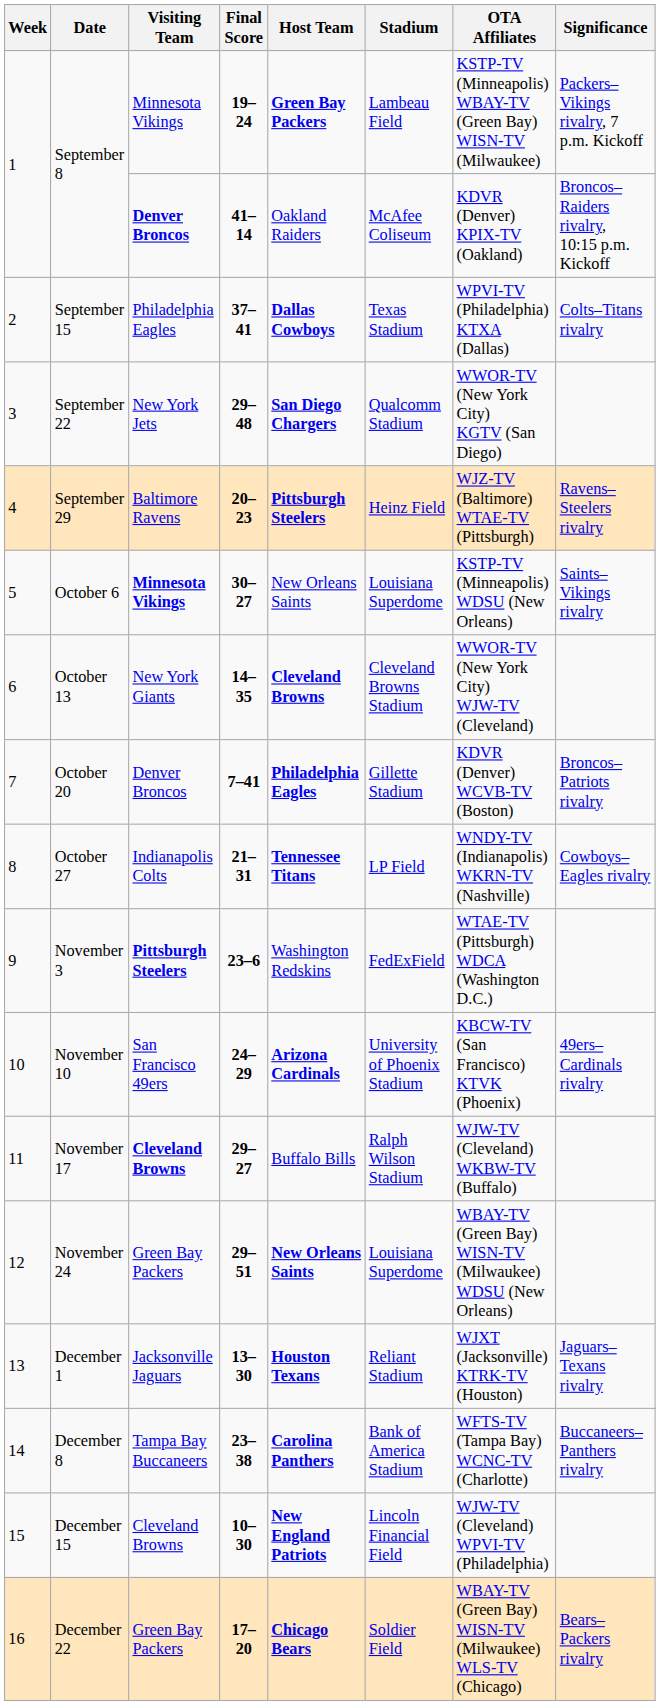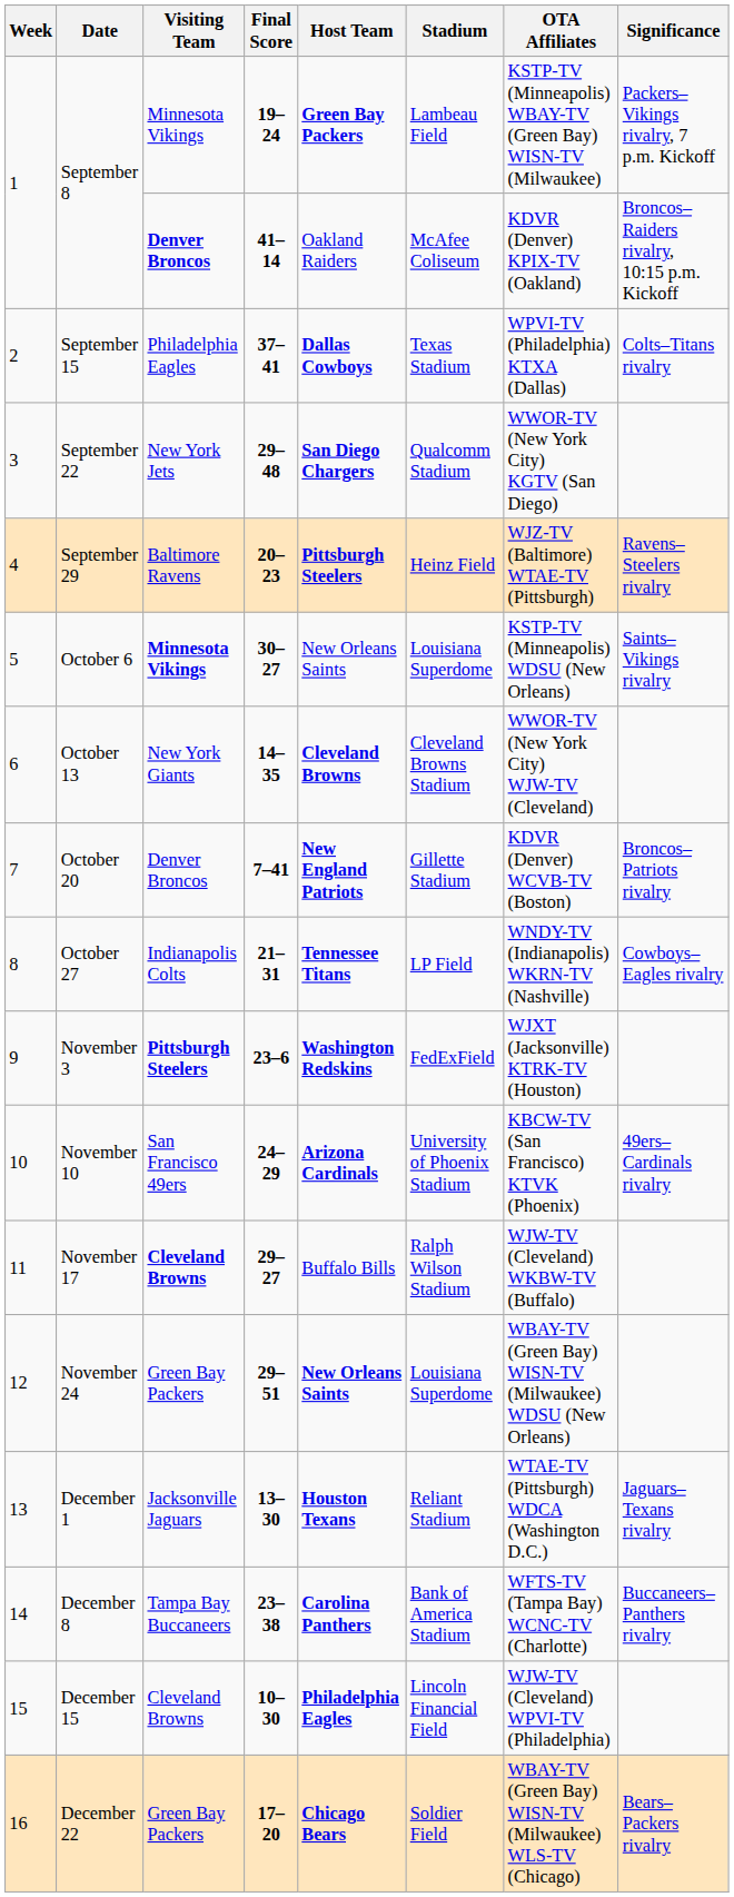 <table class="wikitable" style="font-size: 95%;">
 <tr>
 <th>Week</th>
 <th>Date</th>
 <th>Visiting Team</th>
 <th>Final Score</th>
 <th>Host Team</th>
 <th>Stadium</th>
 <th>OTA Affiliates</th>
 <th>Significance</th>
 </tr>
 <tr>
 <td rowspan="2">1</td>
 <td rowspan="2">September 8</td>
 <td><a href='#'>Minnesota Vikings</a></td>
 <td align=center><strong>19–24</strong></td>
 <td><strong><a href='#'>Green Bay Packers</a></strong></td>
 <td><a href='#'>Lambeau Field</a></td>
 <td><a href='#'>KSTP-TV</a> (Minneapolis)<br><a href='#'>WBAY-TV</a> (Green Bay)<br><a href='#'>WISN-TV</a> (Milwaukee)</td>
 <td><a href='#'>Packers–Vikings rivalry</a>, 7 p.m. Kickoff</td>
 </tr>
 <tr>
 <td><strong><a href='#'>Denver Broncos</a></strong></td>
 <td align="center"><strong>41–14</strong></td>
 <td><a href='#'>Oakland Raiders</a></td>
 <td><a href='#'>McAfee Coliseum</a></td>
 <td><a href='#'>KDVR</a> (Denver)<br><a href='#'>KPIX-TV</a> (Oakland)</td>
 <td><a href='#'>Broncos–Raiders rivalry</a>, 10:15 p.m. Kickoff</td>
 </tr>
 <tr>
 <td>2</td>
 <td>September 15</td>
 <td><a href='#'>Philadelphia Eagles</a></td>
 <td align="center"><strong>37–41</strong></td>
 <td><strong><a href='#'>Dallas Cowboys</a></strong></td>
 <td><a href='#'>Texas Stadium</a></td>
 <td><a href='#'>WPVI-TV</a> (Philadelphia)<br><a href='#'>KTXA</a> (Dallas)</td>
 <td><a href='#'>Colts–Titans rivalry</a></td>
 </tr>
 <tr>
 <td>3</td>
 <td>September 22</td>
 <td><a href='#'>New York Jets</a></td>
 <td align=center><strong>29–48</strong></td>
 <td><strong><a href='#'>San Diego Chargers</a></strong></td>
 <td><a href='#'>Qualcomm Stadium</a></td>
 <td><a href='#'>WWOR-TV</a> (New York City)<br><a href='#'>KGTV</a> (San Diego)</td>
 <td></td>
 </tr>
 <tr bgcolor=FFE6BD>
 <td>4</td>
 <td>September 29</td>
 <td><a href='#'>Baltimore Ravens</a></td>
 <td align=center><strong>20–23</strong></td>
 <td><strong><a href='#'>Pittsburgh Steelers</a></strong></td>
 <td><a href='#'>Heinz Field</a></td>
 <td><a href='#'>WJZ-TV</a> (Baltimore)<br><a href='#'>WTAE-TV</a> (Pittsburgh)</td>
 <td><a href='#'>Ravens–Steelers rivalry</a></td>
 </tr>
 <tr>
 <td>5</td>
 <td>October 6</td>
 <td><strong><a href='#'>Minnesota Vikings</a></strong></td>
 <td align=center><strong>30–27</strong></td>
 <td><a href='#'>New Orleans Saints</a></td>
 <td><a href='#'>Louisiana Superdome</a></td>
 <td><a href='#'>KSTP-TV</a> (Minneapolis)<br><a href='#'>WDSU</a> (New Orleans)</td>
 <td><a href='#'>Saints–Vikings rivalry</a></td>
 </tr>
 <tr>
 <td>6</td>
 <td>October 13</td>
 <td><a href='#'>New York Giants</a></td>
 <td align=center><strong>14–35</strong></td>
 <td><strong><a href='#'>Cleveland Browns</a></strong></td>
 <td><a href='#'>Cleveland Browns Stadium</a></td>
 <td><a href='#'>WWOR-TV</a> (New York City)<br><a href='#'>WJW-TV</a> (Cleveland)</td>
 <td></td>
 </tr>
 <tr>
 <td>7</td>
 <td>October 20</td>
 <td><a href='#'>Denver Broncos</a></td>
 <td align=center><strong>7–41</strong></td>
-<td><strong><a href='#'>Philadelphia Eagles</a></strong></td>
+<td><strong><a href='#'>New England Patriots</a></strong></td>
 <td><a href='#'>Gillette Stadium</a></td>
 <td><a href='#'>KDVR</a> (Denver)<br><a href='#'>WCVB-TV</a> (Boston)</td>
 <td><a href='#'>Broncos–Patriots rivalry</a></td>
 </tr>
 <tr>
 <td>8</td>
 <td>October 27</td>
 <td><a href='#'>Indianapolis Colts</a></td>
 <td align=center><strong>21–31</strong></td>
 <td><strong><a href='#'>Tennessee Titans</a></strong></td>
 <td><a href='#'>LP Field</a></td>
 <td><a href='#'>WNDY-TV</a> (Indianapolis)<br><a href='#'>WKRN-TV</a> (Nashville)</td>
 <td><a href='#'>Cowboys–Eagles rivalry</a></td>
 </tr>
 <tr>
 <td>9</td>
 <td>November 3</td>
 <td><strong><a href='#'>Pittsburgh Steelers</a></strong></td>
 <td align=center><strong>23–6</strong></td>
-<td><a href='#'>Washington Redskins</a></td>
+<td><strong><a href='#'>Washington Redskins</a></strong></td>
 <td><a href='#'>FedExField</a></td>
-<td><a href='#'>WTAE-TV</a> (Pittsburgh)<br><a href='#'>WDCA</a> (Washington D.C.)</td>
+<td><a href='#'>WJXT</a> (Jacksonville)<br><a href='#'>KTRK-TV</a> (Houston)</td>
 <td></td>
 </tr>
 <tr>
 <td>10</td>
 <td>November 10</td>
 <td><a href='#'>San Francisco 49ers</a></td>
 <td align=center><strong>24–29</strong></td>
 <td><strong><a href='#'>Arizona Cardinals</a></strong></td>
 <td><a href='#'>University of Phoenix Stadium</a></td>
 <td><a href='#'>KBCW-TV</a> (San Francisco)<br><a href='#'>KTVK</a> (Phoenix)</td>
 <td><a href='#'>49ers–Cardinals rivalry</a></td>
 </tr>
 <tr>
 <td>11</td>
 <td>November 17</td>
 <td><strong><a href='#'>Cleveland Browns</a></strong></td>
 <td align=center><strong>29–27</strong></td>
 <td><a href='#'>Buffalo Bills</a></td>
 <td><a href='#'>Ralph Wilson Stadium</a></td>
 <td><a href='#'>WJW-TV</a> (Cleveland)<br><a href='#'>WKBW-TV</a> (Buffalo)</td>
 <td></td>
 </tr>
 <tr>
 <td>12</td>
 <td>November 24</td>
 <td><a href='#'>Green Bay Packers</a></td>
 <td align=center><strong>29–51</strong></td>
 <td><strong><a href='#'>New Orleans Saints</a></strong></td>
 <td><a href='#'>Louisiana Superdome</a></td>
 <td><a href='#'>WBAY-TV</a> (Green Bay)<br><a href='#'>WISN-TV</a> (Milwaukee)<br><a href='#'>WDSU</a> (New Orleans)</td>
 <td></td>
 </tr>
 <tr>
 <td>13</td>
 <td>December 1</td>
 <td><a href='#'>Jacksonville Jaguars</a></td>
 <td align=center><strong>13–30</strong></td>
 <td><strong><a href='#'>Houston Texans</a></strong></td>
 <td><a href='#'>Reliant Stadium</a></td>
-<td><a href='#'>WJXT</a> (Jacksonville)<br><a href='#'>KTRK-TV</a> (Houston)</td>
+<td><a href='#'>WTAE-TV</a> (Pittsburgh)<br><a href='#'>WDCA</a> (Washington D.C.)</td>
 <td><a href='#'>Jaguars–Texans rivalry</a></td>
 </tr>
 <tr>
 <td>14</td>
 <td>December 8</td>
 <td><a href='#'>Tampa Bay Buccaneers</a></td>
 <td align=center><strong>23–38</strong></td>
 <td><strong><a href='#'>Carolina Panthers</a></strong></td>
 <td><a href='#'>Bank of America Stadium</a></td>
 <td><a href='#'>WFTS-TV</a> (Tampa Bay)<br><a href='#'>WCNC-TV</a> (Charlotte)</td>
 <td><a href='#'>Buccaneers–Panthers rivalry</a></td>
 </tr>
 <tr>
 <td>15</td>
 <td>December 15</td>
 <td><a href='#'>Cleveland Browns</a></td>
 <td align=center><strong>10–30</strong></td>
-<td><strong><a href='#'>New England Patriots</a></strong></td>
+<td><strong><a href='#'>Philadelphia Eagles</a></strong></td>
 <td><a href='#'>Lincoln Financial Field</a></td>
 <td><a href='#'>WJW-TV</a> (Cleveland)<br><a href='#'>WPVI-TV</a> (Philadelphia)</td>
 <td></td>
 </tr>
 <tr bgcolor=FFE6BD>
 <td>16</td>
 <td>December 22</td>
 <td><a href='#'>Green Bay Packers</a></td>
 <td align=center><strong>17–20</strong></td>
 <td><strong><a href='#'>Chicago Bears</a></strong></td>
 <td><a href='#'>Soldier Field</a></td>
 <td><a href='#'>WBAY-TV</a> (Green Bay)<br><a href='#'>WISN-TV</a> (Milwaukee)<br><a href='#'>WLS-TV</a> (Chicago)</td>
 <td><a href='#'>Bears–Packers rivalry</a></td>
 </tr>
 </table>
